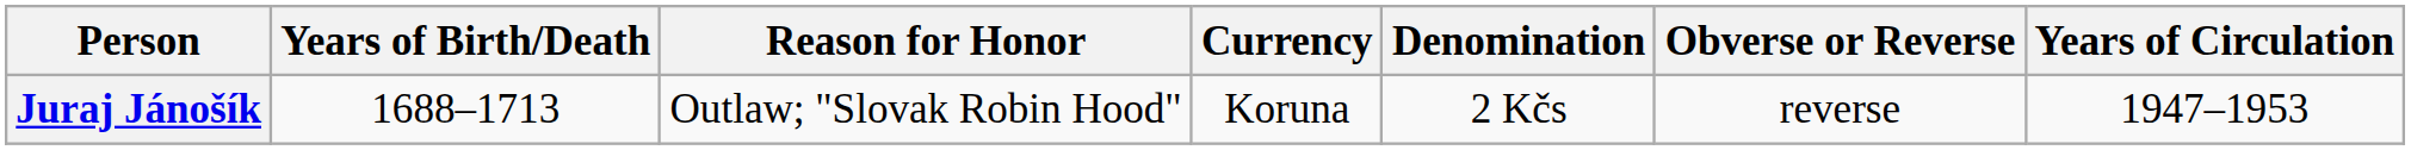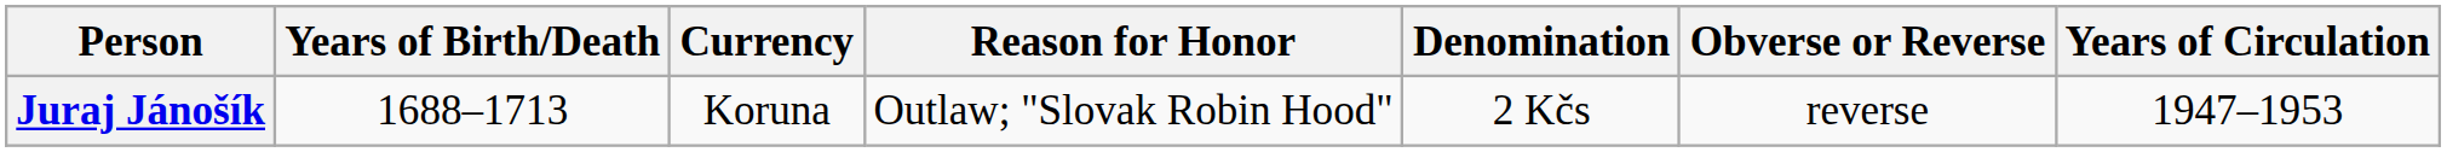 <table class="wikitable" style="font-size:95%; text-align:center;">
 <tr>
 <th>Person</th>
 <th>Years of Birth/Death</th>
+<th>Currency</th>
 <th>Reason for Honor</th>
-<th>Currency</th>
 <th>Denomination</th>
 <th>Obverse or Reverse</th>
 <th>Years of Circulation</th>
 </tr>
 <tr>
 <th><a href='#'>Juraj Jánošík</a></th>
 <td>1688–1713</td>
+<td>Koruna</td>
 <td>Outlaw; "Slovak Robin Hood"</td>
-<td>Koruna</td>
 <td>2 Kčs</td>
 <td>reverse</td>
 <td>1947–1953</td>
 </tr>
 </table>
